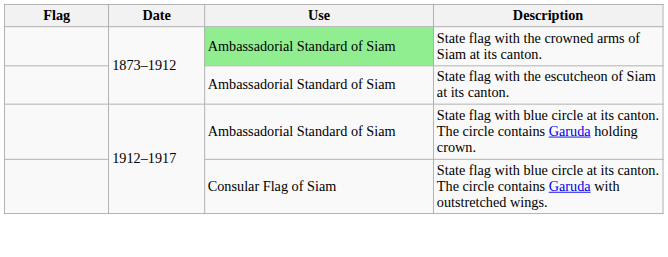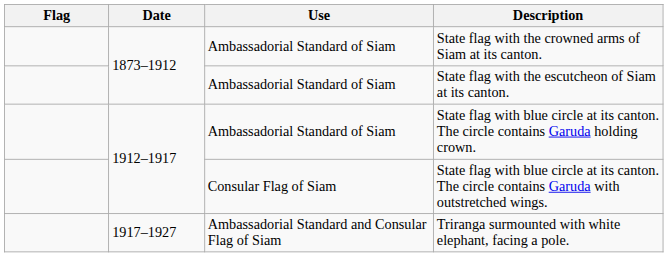 <table class="wikitable">
 <tr>
 <th width="110">Flag</th>
 <th width="100">Date</th>
 <th width="250">Use</th>
 <th width="250">Description</th>
 </tr>
 <tr>
 <td></td>
 <td rowspan="2">1873–1912</td>
-<td style="background: lightgreen;">Ambassadorial Standard of Siam</td>
+<td>Ambassadorial Standard of Siam</td>
 <td>State flag with the crowned arms of Siam at its canton.</td>
 </tr>
 <tr>
 <td></td>
 <td>Ambassadorial Standard of Siam</td>
 <td>State flag with the escutcheon of Siam at its canton.</td>
 </tr>
 <tr>
 <td></td>
 <td rowspan="2">1912–1917</td>
 <td>Ambassadorial Standard of Siam</td>
 <td>State flag with blue circle at its canton. The circle contains <a href='#'>Garuda</a> holding crown.</td>
 </tr>
 <tr>
 <td></td>
 <td>Consular Flag of Siam</td>
 <td>State flag with blue circle at its canton. The circle contains <a href='#'>Garuda</a> with outstretched wings.</td>
 </tr>
+<tr>
+<td></td>
+<td>1917–1927</td>
+<td>Ambassadorial Standard and Consular Flag of Siam</td>
+<td>Triranga surmounted with white elephant, facing a pole.</td>
+</tr>
 </table>
